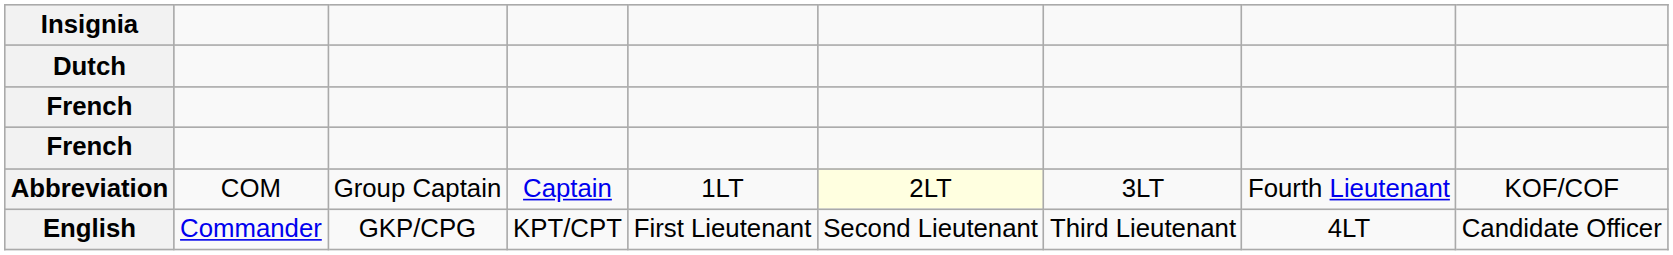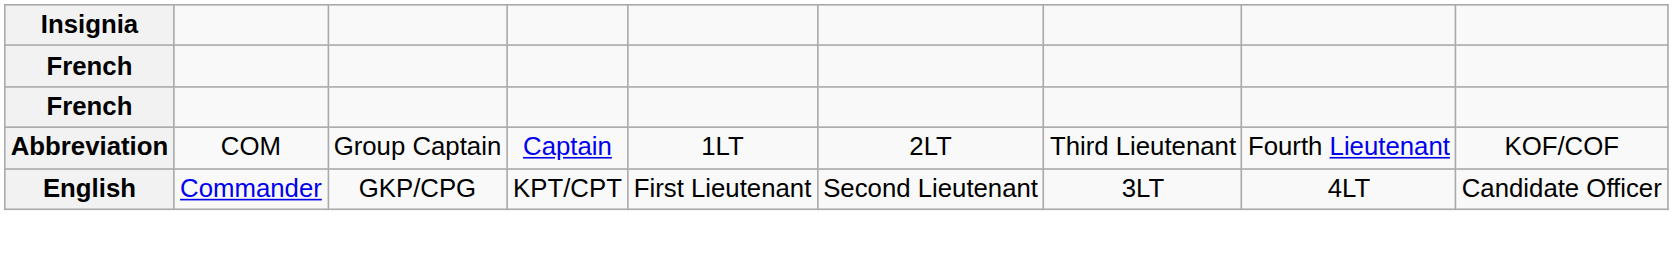 <table class="wikitable">
 <tr style="text-align:center;">
 <th>Insignia</th>
-<td></td>
-<td></td>
-<td></td>
-<td></td>
-<td></td>
-<td></td>
-<td></td>
-<td></td>
-</tr>
-<tr style="text-align:center;">
-<th>Dutch</th>
 <td></td>
 <td></td>
 <td></td>
 <td></td>
 <td></td>
 <td></td>
 <td></td>
 <td></td>
 </tr>
 <tr style="text-align:center;">
 <th>French</th>
 <td></td>
 <td></td>
 <td></td>
 <td></td>
 <td></td>
 <td></td>
 <td></td>
 <td></td>
 </tr>
 <tr style="text-align:center;">
 <th>French</th>
 <td></td>
 <td></td>
 <td></td>
 <td></td>
 <td></td>
 <td></td>
 <td></td>
 <td></td>
 </tr>
 <tr style="text-align:center;">
 <th>Abbreviation</th>
 <td>COM</td>
 <td>Group Captain</td>
 <td><a href='#'>Captain</a></td>
 <td>1LT</td>
-<td style="background: lightyellow;">2LT</td>
-<td>3LT</td>
+<td>2LT</td>
+<td>Third Lieutenant</td>
 <td>Fourth <a href='#'>Lieutenant</a></td>
 <td>KOF/COF</td>
 </tr>
 <tr style="text-align:center;">
 <th>English</th>
 <td><a href='#'>Commander</a></td>
 <td>GKP/CPG</td>
 <td>KPT/CPT</td>
 <td>First Lieutenant</td>
 <td>Second Lieutenant</td>
-<td>Third Lieutenant</td>
+<td>3LT</td>
 <td>4LT</td>
 <td>Candidate Officer</td>
 </tr>
 </table>
